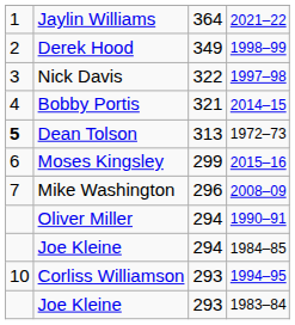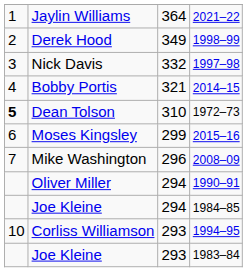 <table class="wikitable">
 <tr>
 </tr>
 <tr>
 <td>1</td>
 <td><a href='#'>Jaylin Williams</a></td>
 <td>364</td>
 <td style="font-size:80%;"><a href='#'>2021–22</a></td>
 </tr>
 <tr>
 <td>2</td>
 <td><a href='#'>Derek Hood</a></td>
 <td>349</td>
 <td style="font-size:80%;"><a href='#'>1998–99</a></td>
 </tr>
 <tr>
 <td>3</td>
 <td>Nick Davis</td>
-<td>322</td>
+<td>332</td>
 <td style="font-size:80%;"><a href='#'>1997–98</a></td>
 </tr>
 <tr>
 <td>4</td>
 <td><a href='#'>Bobby Portis</a></td>
 <td>321</td>
 <td style="font-size:80%;"><a href='#'>2014–15</a></td>
 </tr>
 <tr>
 <td><strong>5</strong></td>
 <td><a href='#'>Dean Tolson</a></td>
-<td>313</td>
+<td>310</td>
 <td style="font-size:80%;">1972–73</td>
 </tr>
 <tr>
 <td>6</td>
 <td><a href='#'>Moses Kingsley</a></td>
 <td>299</td>
 <td style="font-size:80%;"><a href='#'>2015–16</a></td>
 </tr>
 <tr>
 <td>7</td>
 <td>Mike Washington</td>
 <td>296</td>
 <td style="font-size:80%;"><a href='#'>2008–09</a></td>
 </tr>
 <tr>
 <td></td>
 <td><a href='#'>Oliver Miller</a></td>
 <td>294</td>
 <td style="font-size:80%;"><a href='#'>1990–91</a></td>
 </tr>
 <tr>
 <td></td>
 <td><a href='#'>Joe Kleine</a></td>
 <td>294</td>
 <td style="font-size:80%;">1984–85</td>
 </tr>
 <tr>
 <td>10</td>
 <td><a href='#'>Corliss Williamson</a></td>
 <td>293</td>
 <td style="font-size:80%;"><a href='#'>1994–95</a></td>
 </tr>
 <tr>
 <td></td>
 <td><a href='#'>Joe Kleine</a></td>
 <td>293</td>
 <td style="font-size:80%;">1983–84</td>
 </tr>
 </table>
